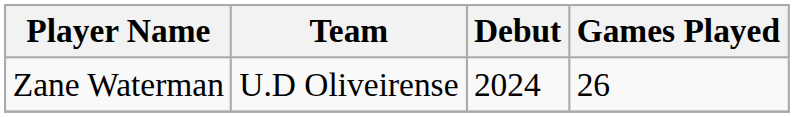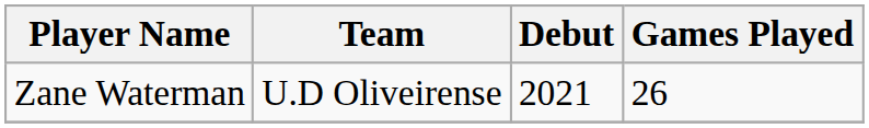 <table class="wikitable">
 <tr>
 <th>Player Name</th>
 <th>Team</th>
 <th>Debut</th>
 <th>Games Played</th>
 </tr>
 <tr>
 <td>Zane Waterman</td>
 <td>U.D Oliveirense</td>
-<td>2024</td>
+<td>2021</td>
 <td>26</td>
 </tr>
 <tr>
 </tr>
 </table>
